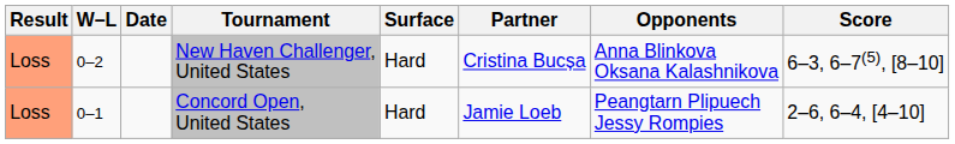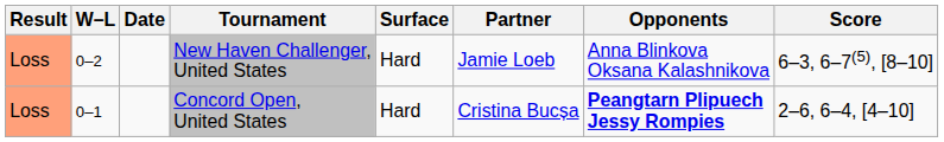 <table class="sortable wikitable">
 <tr>
 <th>Result</th>
 <th class="unsortable">W–L</th>
 <th>Date</th>
 <th>Tournament</th>
 <th>Surface</th>
 <th>Partner</th>
 <th>Opponents</th>
 <th class="unsortable">Score</th>
 </tr>
 <tr>
 <td style="background:#ffa07a;">Loss</td>
 <td><small>0–2</small></td>
 <td><a href='#'></a></td>
 <td bgcolor=silver><a href='#'>New Haven Challenger</a>, <br>United States</td>
 <td>Hard</td>
-<td> <a href='#'>Cristina Bucșa</a></td>
+<td> <a href='#'>Jamie Loeb</a></td>
 <td> <a href='#'>Anna Blinkova</a> <br>  <a href='#'>Oksana Kalashnikova</a></td>
 <td>6–3, 6–7<sup>(5)</sup>, [8–10]</td>
 </tr>
 <tr>
 <td style="background:#ffa07a;">Loss</td>
 <td><small>0–1</small></td>
 <td><a href='#'></a></td>
 <td bgcolor=silver><a href='#'>Concord Open</a>, <br>United States</td>
 <td>Hard</td>
-<td> <a href='#'>Jamie Loeb</a></td>
-<td> <a href='#'>Peangtarn Plipuech</a> <br>  <a href='#'>Jessy Rompies</a></td>
+<td> <a href='#'>Cristina Bucșa</a></td>
+<td><strong> <a href='#'>Peangtarn Plipuech</a> <br>  <a href='#'>Jessy Rompies</a></strong></td>
 <td>2–6, 6–4, [4–10]</td>
 </tr>
 </table>
